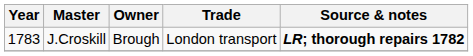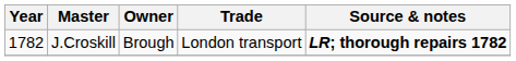 <table class=" wikitable">
 <tr>
 <th>Year</th>
 <th>Master</th>
 <th>Owner</th>
 <th>Trade</th>
 <th>Source & notes</th>
 </tr>
 <tr>
-<td>1783</td>
+<td>1782</td>
 <td>J.Croskill</td>
 <td>Brough</td>
 <td>London transport</td>
 <td><strong><em>LR</em>; thorough repairs 1782</strong></td>
 </tr>
 <tr>
 </tr>
 </table>
